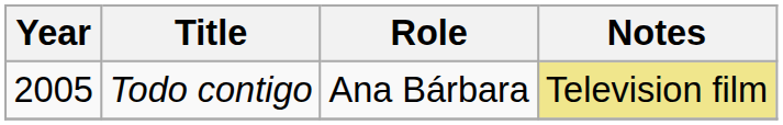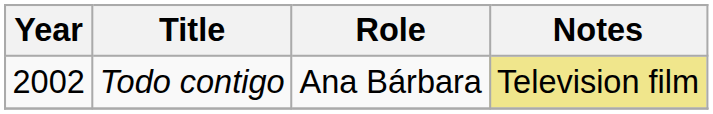 <table class="wikitable sortable">
 <tr>
 <th>Year</th>
 <th>Title</th>
 <th>Role</th>
 <th>Notes</th>
 </tr>
 <tr>
-<td>2005</td>
+<td>2002</td>
 <td><em>Todo contigo</em></td>
 <td>Ana Bárbara</td>
 <td style="background: khaki;">Television film</td>
 </tr>
 <tr>
 </tr>
 </table>
